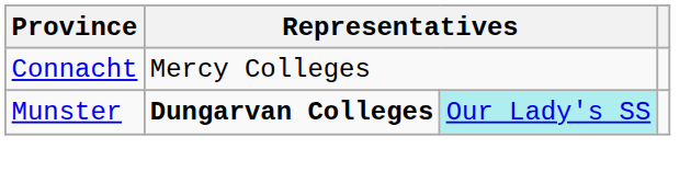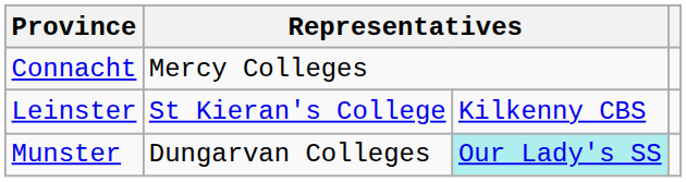 <table class="wikitable">
 <tr>
 <th>Province</th>
 <th colspan=2>Representatives</th>
 <th></th>
 </tr>
 <tr>
 <td><a href='#'>Connacht</a></td>
 <td colspan=2>Mercy Colleges</td>
 <td></td>
 </tr>
 <tr>
+<td><a href='#'>Leinster</a></td>
+<td><a href='#'>St Kieran's College</a></td>
+<td><a href='#'>Kilkenny CBS</a></td>
+<td></td>
+</tr>
+<tr>
 <td><a href='#'>Munster</a></td>
-<td><strong>Dungarvan Colleges</strong></td>
+<td>Dungarvan Colleges</td>
 <td style="background: paleturquoise;"><a href='#'>Our Lady's SS</a></td>
 <td></td>
 </tr>
 </table>
